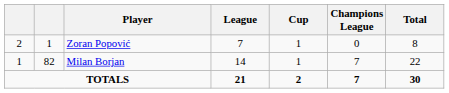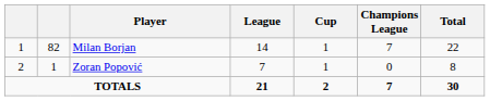 <table class="wikitable" style="font-size: 95%; text-align: center;">
 <tr>
 <th width=35></th>
 <th width=35></th>
 <th width=200>Player</th>
 <th width=75>League</th>
 <th width=75>Cup</th>
 <th width=75>Champions League</th>
 <th width=75>Total</th>
 </tr>
 <tr>
+<td>1</td>
+<td>82</td>
+<td align=left> <a href='#'>Milan Borjan</a></td>
+<td>14</td>
+<td>1</td>
+<td>7</td>
+<td>22</td>
+</tr>
+<tr>
 <td>2</td>
 <td>1</td>
 <td align=left> <a href='#'>Zoran Popović</a></td>
 <td>7</td>
 <td>1</td>
 <td>0</td>
 <td>8</td>
 </tr>
 <tr>
-<td>1</td>
-<td>82</td>
-<td align=left> <a href='#'>Milan Borjan</a></td>
-<td>14</td>
-<td>1</td>
-<td>7</td>
-<td>22</td>
-</tr>
-<tr>
 <td colspan=3><strong>TOTALS</strong></td>
 <td><strong>21</strong></td>
 <td><strong>2</strong></td>
 <td><strong>7</strong></td>
 <td><strong>30</strong></td>
 </tr>
 </table>
